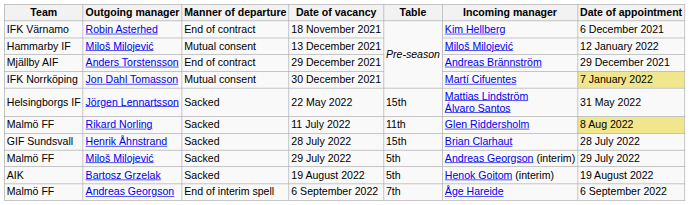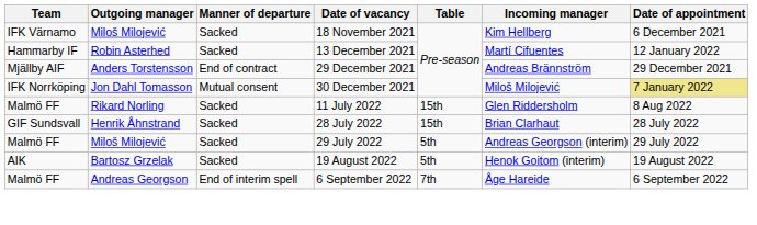 <table class="wikitable">
 <tr>
 <th>Team</th>
 <th>Outgoing manager</th>
 <th>Manner of departure</th>
 <th>Date of vacancy</th>
 <th>Table</th>
 <th>Incoming manager</th>
 <th>Date of appointment</th>
 </tr>
 <tr>
 <td>IFK Värnamo</td>
-<td> <a href='#'>Robin Asterhed</a></td>
-<td>End of contract</td>
+<td> <a href='#'>Miloš Milojević</a></td>
+<td>Sacked</td>
 <td>18 November 2021</td>
 <td rowspan=4><em>Pre-season</em></td>
 <td> <a href='#'>Kim Hellberg</a></td>
 <td>6 December 2021</td>
 </tr>
 <tr>
 <td>Hammarby IF</td>
-<td> <a href='#'>Miloš Milojević</a></td>
-<td>Mutual consent</td>
+<td> <a href='#'>Robin Asterhed</a></td>
+<td>Sacked</td>
 <td>13 December 2021</td>
-<td> <a href='#'>Miloš Milojević</a></td>
+<td> <a href='#'>Martí Cifuentes</a></td>
 <td>12 January 2022</td>
 </tr>
 <tr>
 <td>Mjällby AIF</td>
 <td> <a href='#'>Anders Torstensson</a></td>
 <td>End of contract</td>
 <td>29 December 2021</td>
 <td> <a href='#'>Andreas Brännström</a></td>
 <td>29 December 2021</td>
 </tr>
 <tr>
 <td>IFK Norrköping</td>
 <td> <a href='#'>Jon Dahl Tomasson</a></td>
 <td>Mutual consent</td>
 <td>30 December 2021</td>
-<td> <a href='#'>Martí Cifuentes</a></td>
+<td> <a href='#'>Miloš Milojević</a></td>
 <td style="background: khaki;">7 January 2022</td>
-</tr>
-<tr>
-<td>Helsingborgs IF</td>
-<td> <a href='#'>Jörgen Lennartsson</a></td>
-<td>Sacked</td>
-<td>22 May 2022</td>
-<td>15th</td>
-<td> <a href='#'>Mattias Lindström</a><br> <a href='#'>Álvaro Santos</a></td>
-<td>31 May 2022</td>
 </tr>
 <tr>
 <td>Malmö FF</td>
 <td> <a href='#'>Rikard Norling</a></td>
 <td>Sacked</td>
 <td>11 July 2022</td>
-<td>11th</td>
+<td>15th</td>
 <td> <a href='#'>Glen Riddersholm</a></td>
-<td style="background: khaki;">8 Aug 2022</td>
+<td>8 Aug 2022</td>
 </tr>
 <tr>
 <td>GIF Sundsvall</td>
 <td> <a href='#'>Henrik Åhnstrand</a></td>
 <td>Sacked</td>
 <td>28 July 2022</td>
 <td>15th</td>
 <td> <a href='#'>Brian Clarhaut</a></td>
 <td>28 July 2022</td>
 </tr>
 <tr>
 <td>Malmö FF</td>
 <td> <a href='#'>Miloš Milojević</a></td>
 <td>Sacked</td>
 <td>29 July 2022</td>
 <td>5th</td>
 <td> <a href='#'>Andreas Georgson</a> (interim)</td>
 <td>29 July 2022</td>
 </tr>
 <tr>
 <td>AIK</td>
 <td> <a href='#'>Bartosz Grzelak</a></td>
 <td>Sacked</td>
 <td>19 August 2022</td>
 <td>5th</td>
 <td> <a href='#'>Henok Goitom</a> (interim)</td>
 <td>19 August 2022</td>
 </tr>
 <tr>
 <td>Malmö FF</td>
 <td> <a href='#'>Andreas Georgson</a></td>
 <td>End of interim spell</td>
 <td>6 September 2022</td>
 <td>7th</td>
 <td> <a href='#'>Åge Hareide</a></td>
 <td>6 September 2022</td>
 </tr>
 </table>
